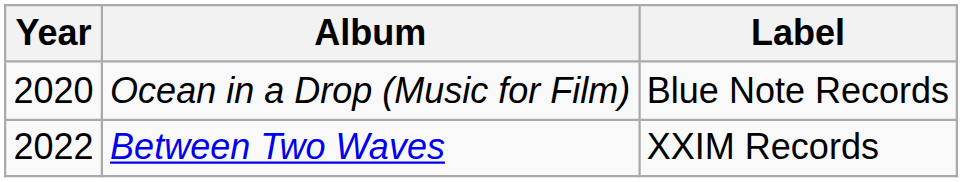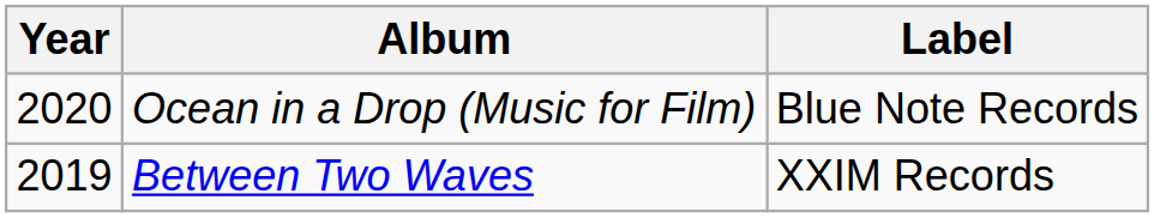 <table class="wikitable">
 <tr>
 <th>Year</th>
 <th>Album</th>
 <th>Label</th>
 </tr>
 <tr>
 <td>2020</td>
 <td><em>Ocean in a Drop (Music for Film)</em></td>
 <td>Blue Note Records</td>
 </tr>
 <tr>
-<td>2022</td>
+<td>2019</td>
 <td><em><a href='#'>Between Two Waves</a></em></td>
 <td>XXIM Records</td>
 </tr>
 </table>
